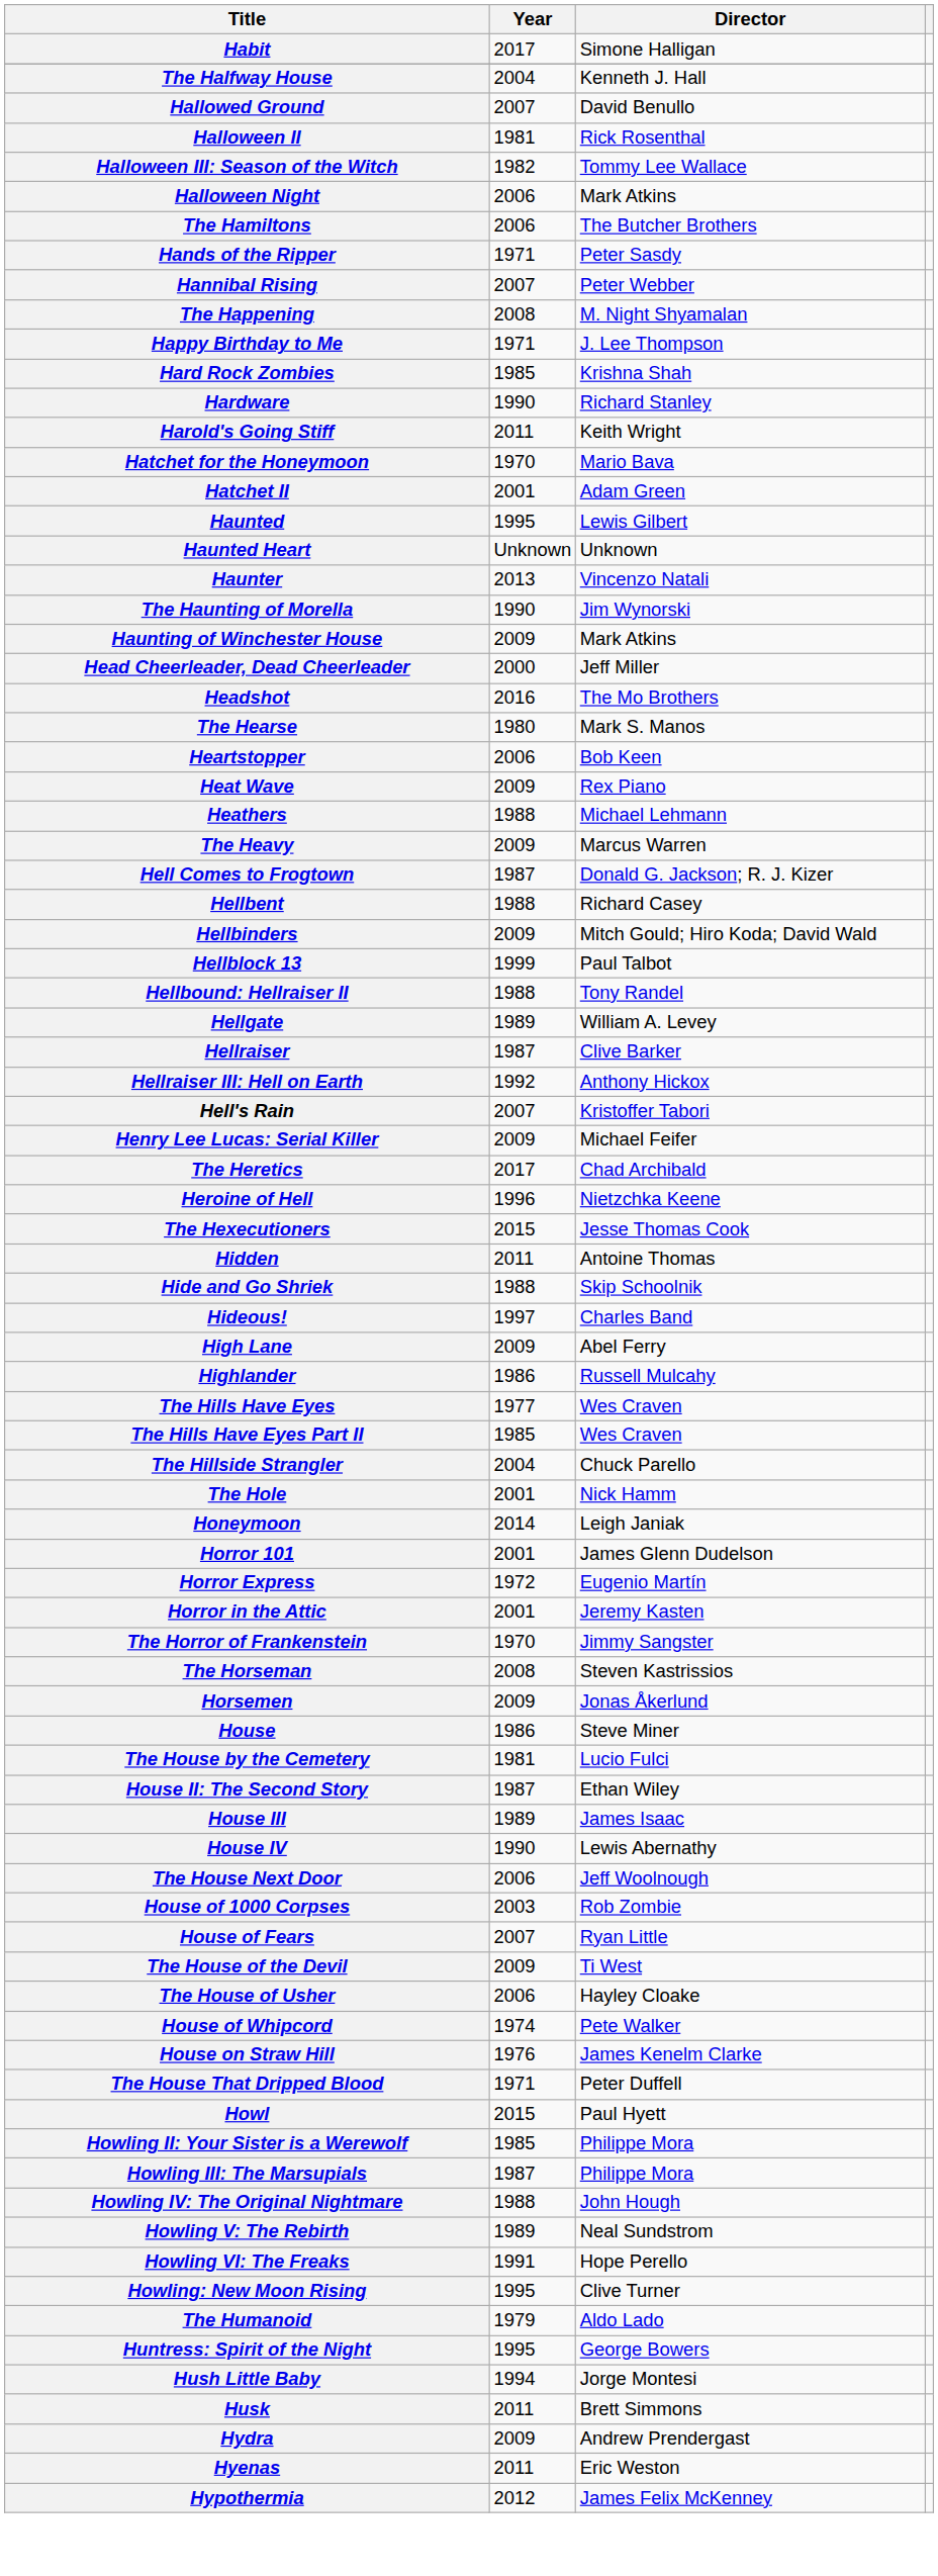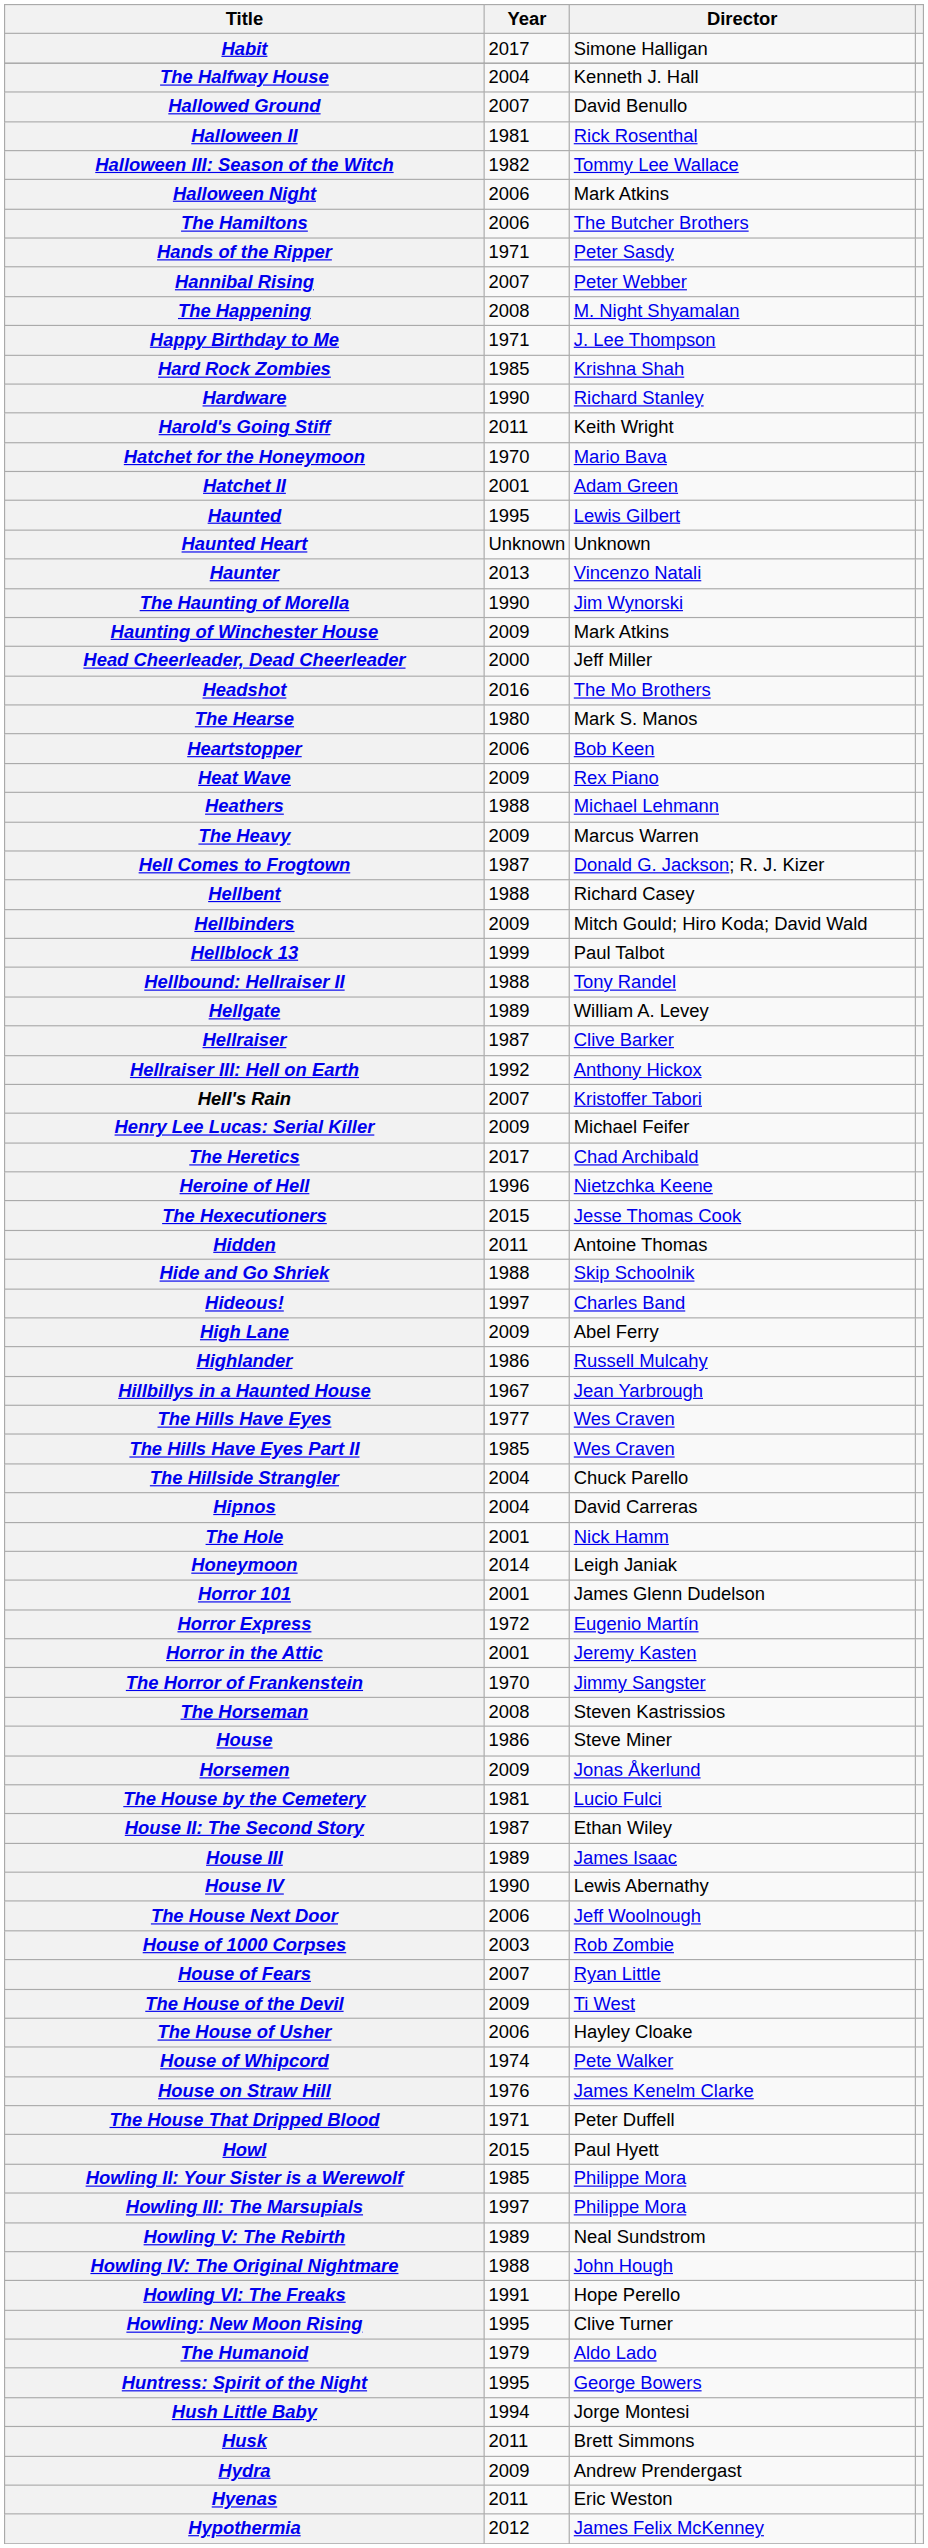 <table style="width:800px;" class="wikitable plainrowheaders sortable">
 <tr>
 <th width="420" scope="col">Title</th>
 <th width="40" scope="col">Year</th>
 <th width="300" scope="col">Director</th>
 <th scope="col"></th>
 </tr>
 <tr>
 <th scope="row"><em><a href='#'>Habit</a></em></th>
 <td>2017</td>
 <td>Simone Halligan</td>
 <td align="center"></td>
 </tr>
 <tr>
 </tr>
 <tr>
 <th scope="row"><em><a href='#'>The Halfway House</a></em></th>
 <td>2004</td>
 <td>Kenneth J. Hall</td>
 <td></td>
 </tr>
 <tr>
 <th scope="row"><em><a href='#'>Hallowed Ground</a></em></th>
 <td>2007</td>
 <td>David Benullo</td>
 <td></td>
 </tr>
 <tr>
 <th scope="row"><em><a href='#'>Halloween II</a></em></th>
 <td>1981</td>
 <td><a href='#'>Rick Rosenthal</a></td>
 <td align="center"></td>
 </tr>
 <tr>
 <th scope="row"><em><a href='#'>Halloween III: Season of the Witch</a></em></th>
 <td>1982</td>
 <td><a href='#'>Tommy Lee Wallace</a></td>
 <td align="center"></td>
 </tr>
 <tr>
 <th scope="row"><em><a href='#'>Halloween Night</a></em></th>
 <td>2006</td>
 <td>Mark Atkins</td>
 <td></td>
 </tr>
 <tr>
 <th scope="row"><em><a href='#'>The Hamiltons</a></em></th>
 <td>2006</td>
 <td><a href='#'>The Butcher Brothers</a></td>
 <td></td>
 </tr>
 <tr>
 <th scope="row"><em><a href='#'>Hands of the Ripper</a></em></th>
 <td>1971</td>
 <td><a href='#'>Peter Sasdy</a></td>
 <td></td>
 </tr>
 <tr>
 <th scope="row"><em><a href='#'>Hannibal Rising</a></em></th>
 <td>2007</td>
 <td><a href='#'>Peter Webber</a></td>
 <td></td>
 </tr>
 <tr>
 <th scope="row"><em><a href='#'>The Happening</a></em></th>
 <td>2008</td>
 <td><a href='#'>M. Night Shyamalan</a></td>
 <td align="center"></td>
 </tr>
 <tr>
 <th scope="row"><em><a href='#'>Happy Birthday to Me</a></em></th>
 <td>1971</td>
 <td><a href='#'>J. Lee Thompson</a></td>
 <td></td>
 </tr>
 <tr>
 <th scope="row"><em><a href='#'>Hard Rock Zombies</a></em></th>
 <td>1985</td>
 <td><a href='#'>Krishna Shah</a></td>
 <td align="center"></td>
 </tr>
 <tr>
 <th scope="row"><em><a href='#'>Hardware</a></em></th>
 <td>1990</td>
 <td><a href='#'>Richard Stanley</a></td>
 <td></td>
 </tr>
 <tr>
 <th scope="row"><em><a href='#'>Harold's Going Stiff</a></em></th>
 <td>2011</td>
 <td>Keith Wright</td>
 <td></td>
 </tr>
 <tr>
 <th scope="row"><em><a href='#'>Hatchet for the Honeymoon</a></em></th>
 <td>1970</td>
 <td><a href='#'>Mario Bava</a></td>
 <td></td>
 </tr>
 <tr>
 <th scope="row"><em><a href='#'>Hatchet II</a></em></th>
 <td>2001</td>
 <td><a href='#'>Adam Green</a></td>
 <td align="center"></td>
 </tr>
 <tr>
 <th scope="row"><em><a href='#'>Haunted</a></em></th>
 <td>1995</td>
 <td><a href='#'>Lewis Gilbert</a></td>
 </tr>
 <tr>
 <th scope="row"><em><a href='#'>Haunted Heart</a></em></th>
 <td>Unknown</td>
 <td>Unknown</td>
 <td align="center"></td>
 </tr>
 <tr>
 <th scope="row"><em><a href='#'>Haunter</a></em></th>
 <td>2013</td>
 <td><a href='#'>Vincenzo Natali</a></td>
 <td align="center"></td>
 </tr>
 <tr>
 <th scope="row"><em><a href='#'>The Haunting of Morella</a></em></th>
 <td>1990</td>
 <td><a href='#'>Jim Wynorski</a></td>
 <td></td>
 </tr>
 <tr>
 <th scope="row"><em><a href='#'>Haunting of Winchester House</a></em></th>
 <td>2009</td>
 <td>Mark Atkins</td>
 <td></td>
 </tr>
 <tr>
 <th scope="row"><em><a href='#'>Head Cheerleader, Dead Cheerleader</a></em></th>
 <td>2000</td>
 <td>Jeff Miller</td>
 <td></td>
 </tr>
 <tr>
 <th scope="row"><em><a href='#'>Headshot</a></em></th>
 <td>2016</td>
 <td><a href='#'>The Mo Brothers</a></td>
 <td align="center"></td>
 </tr>
 <tr>
 <th scope="row"><em><a href='#'>The Hearse</a></em></th>
 <td>1980</td>
 <td>Mark S. Manos</td>
 <td></td>
 </tr>
 <tr>
 <th scope="row"><em><a href='#'>Heartstopper</a></em></th>
 <td>2006</td>
 <td><a href='#'>Bob Keen</a></td>
 <td></td>
 </tr>
 <tr>
 <th scope="row"><em><a href='#'>Heat Wave</a></em></th>
 <td>2009</td>
 <td><a href='#'>Rex Piano</a></td>
 <td></td>
 </tr>
 <tr>
 <th scope="row"><em><a href='#'>Heathers</a></em></th>
 <td>1988</td>
 <td><a href='#'>Michael Lehmann</a></td>
 <td></td>
 </tr>
 <tr>
 <th scope="row"><em><a href='#'>The Heavy</a></em></th>
 <td>2009</td>
 <td>Marcus Warren</td>
 <td align="center"></td>
 </tr>
 <tr>
 <th scope="row"><em><a href='#'>Hell Comes to Frogtown</a></em></th>
 <td>1987</td>
 <td><a href='#'>Donald G. Jackson</a>; R. J. Kizer</td>
 <td></td>
 </tr>
 <tr>
 <th scope="row"><em><a href='#'>Hellbent</a></em></th>
 <td>1988</td>
 <td>Richard Casey</td>
 <td></td>
 </tr>
 <tr>
 <th scope="row"><em><a href='#'>Hellbinders</a></em></th>
 <td>2009</td>
 <td>Mitch Gould; Hiro Koda; David Wald</td>
 <td></td>
 </tr>
 <tr>
 <th scope="row"><em><a href='#'>Hellblock 13</a></em></th>
 <td>1999</td>
 <td>Paul Talbot</td>
 <td></td>
 </tr>
 <tr>
 <th scope="row"><em><a href='#'>Hellbound: Hellraiser II</a></em></th>
 <td>1988</td>
 <td><a href='#'>Tony Randel</a></td>
 <td align="center"></td>
 </tr>
 <tr>
 <th scope="row"><em><a href='#'>Hellgate</a></em></th>
 <td>1989</td>
 <td>William A. Levey</td>
 <td></td>
 </tr>
 <tr>
 <th scope="row"><em><a href='#'>Hellraiser</a></em></th>
 <td>1987</td>
 <td><a href='#'>Clive Barker</a></td>
 <td align="center"></td>
 </tr>
 <tr>
 <th scope="row"><em><a href='#'>Hellraiser III: Hell on Earth</a></em></th>
 <td>1992</td>
 <td><a href='#'>Anthony Hickox</a></td>
 <td align="center"></td>
 </tr>
 <tr>
 <th scope="row"><em>Hell's Rain</em></th>
 <td>2007</td>
 <td><a href='#'>Kristoffer Tabori</a></td>
 <td></td>
 </tr>
 <tr>
 <th scope="row"><em><a href='#'>Henry Lee Lucas: Serial Killer</a></em></th>
 <td>2009</td>
 <td>Michael Feifer</td>
 <td></td>
 </tr>
 <tr>
 <th scope="row"><em><a href='#'>The Heretics</a></em></th>
 <td>2017</td>
 <td><a href='#'>Chad Archibald</a></td>
 <td align="center"></td>
 </tr>
 <tr>
 <th scope="row"><em><a href='#'>Heroine of Hell</a></em></th>
 <td>1996</td>
 <td><a href='#'>Nietzchka Keene</a></td>
 <td align="center"></td>
 </tr>
 <tr>
 <th scope="row"><em><a href='#'>The Hexecutioners</a></em></th>
 <td>2015</td>
 <td><a href='#'>Jesse Thomas Cook</a></td>
 <td></td>
 </tr>
 <tr>
 <th scope="row"><em><a href='#'>Hidden</a></em></th>
 <td>2011</td>
 <td>Antoine Thomas</td>
 <td></td>
 </tr>
 <tr>
 <th scope="row"><em><a href='#'>Hide and Go Shriek</a></em></th>
 <td>1988</td>
 <td><a href='#'>Skip Schoolnik</a></td>
 <td align="center"></td>
 </tr>
 <tr>
 <th scope="row"><em><a href='#'>Hideous!</a></em></th>
 <td>1997</td>
 <td><a href='#'>Charles Band</a></td>
 <td></td>
 </tr>
 <tr>
 <th scope="row"><em><a href='#'>High Lane</a></em></th>
 <td>2009</td>
 <td>Abel Ferry</td>
 <td></td>
 </tr>
 <tr>
 <th scope="row"><em><a href='#'>Highlander</a></em></th>
 <td>1986</td>
 <td><a href='#'>Russell Mulcahy</a></td>
 <td></td>
 </tr>
 <tr>
+<th scope="row"><em><a href='#'>Hillbillys in a Haunted House</a></em></th>
+<td>1967</td>
+<td><a href='#'>Jean Yarbrough</a></td>
+<td></td>
+</tr>
+<tr>
 <th scope="row"><em><a href='#'>The Hills Have Eyes</a></em></th>
 <td>1977</td>
 <td><a href='#'>Wes Craven</a></td>
 <td align="center"></td>
 </tr>
 <tr>
 <th scope="row"><em><a href='#'>The Hills Have Eyes Part II</a></em></th>
 <td>1985</td>
 <td><a href='#'>Wes Craven</a></td>
 <td></td>
 </tr>
 <tr>
 <th scope="row"><em><a href='#'>The Hillside Strangler</a></em></th>
 <td>2004</td>
 <td>Chuck Parello</td>
 <td></td>
+</tr>
+<tr>
+<th scope="row"><em><a href='#'>Hipnos</a></em></th>
+<td>2004</td>
+<td>David Carreras</td>
+<td align="center"></td>
 </tr>
 <tr>
 <th scope="row"><em><a href='#'>The Hole</a></em></th>
 <td>2001</td>
 <td><a href='#'>Nick Hamm</a></td>
 <td align="center"></td>
 </tr>
 <tr>
 <th scope="row"><em><a href='#'>Honeymoon</a></em></th>
 <td>2014</td>
 <td>Leigh Janiak</td>
 <td align="center"></td>
 </tr>
 <tr>
 <th scope="row"><em><a href='#'>Horror 101</a></em></th>
 <td>2001</td>
 <td>James Glenn Dudelson</td>
 <td></td>
 </tr>
 <tr>
 <th scope="row"><em><a href='#'>Horror Express</a></em></th>
 <td>1972</td>
 <td><a href='#'>Eugenio Martín</a></td>
 <td align="center"></td>
 </tr>
 <tr>
 <th scope="row"><em><a href='#'>Horror in the Attic</a></em></th>
 <td>2001</td>
 <td><a href='#'>Jeremy Kasten</a></td>
 <td align="center"></td>
 </tr>
 <tr>
 <th scope="row"><em><a href='#'>The Horror of Frankenstein</a></em></th>
 <td>1970</td>
 <td><a href='#'>Jimmy Sangster</a></td>
 <td></td>
 </tr>
 <tr>
 <th scope="row"><em><a href='#'>The Horseman</a></em></th>
 <td>2008</td>
 <td>Steven Kastrissios</td>
 <td align="center"></td>
 </tr>
 <tr>
+<th scope="row"><em><a href='#'>House</a></em></th>
+<td>1986</td>
+<td>Steve Miner</td>
+<td align="center"></td>
+</tr>
+<tr>
 <th scope="row"><em><a href='#'>Horsemen</a></em></th>
 <td>2009</td>
 <td><a href='#'>Jonas Åkerlund</a></td>
-<td align="center"></td>
-</tr>
-<tr>
-<th scope="row"><em><a href='#'>House</a></em></th>
-<td>1986</td>
-<td>Steve Miner</td>
 <td align="center"></td>
 </tr>
 <tr>
 <th scope="row"><em><a href='#'>The House by the Cemetery</a></em></th>
 <td>1981</td>
 <td><a href='#'>Lucio Fulci</a></td>
 <td align="center"></td>
 </tr>
 <tr>
 <th scope="row"><em><a href='#'>House II: The Second Story</a></em></th>
 <td>1987</td>
 <td>Ethan Wiley</td>
 <td></td>
 </tr>
 <tr>
 <th scope="row"><em><a href='#'>House III</a></em></th>
 <td>1989</td>
 <td><a href='#'>James Isaac</a></td>
 <td></td>
 </tr>
 <tr>
 <th scope="row"><em><a href='#'>House IV</a></em></th>
 <td>1990</td>
 <td>Lewis Abernathy</td>
 <td></td>
 </tr>
 <tr>
 <th scope="row"><em><a href='#'>The House Next Door</a></em></th>
 <td>2006</td>
 <td><a href='#'>Jeff Woolnough</a></td>
 <td></td>
 </tr>
 <tr>
 <th scope="row"><em><a href='#'>House of 1000 Corpses</a></em></th>
 <td>2003</td>
 <td><a href='#'>Rob Zombie</a></td>
 <td></td>
 </tr>
 <tr>
 <th scope="row"><em><a href='#'>House of Fears</a></em></th>
 <td>2007</td>
 <td><a href='#'>Ryan Little</a></td>
 <td></td>
 </tr>
 <tr>
 <th scope="row"><em><a href='#'>The House of the Devil</a></em></th>
 <td>2009</td>
 <td><a href='#'>Ti West</a></td>
 <td></td>
 </tr>
 <tr>
 <th scope="row"><em><a href='#'>The House of Usher</a></em></th>
 <td>2006</td>
 <td>Hayley Cloake</td>
 <td></td>
 </tr>
 <tr>
 <th scope="row"><em><a href='#'>House of Whipcord</a></em></th>
 <td>1974</td>
 <td><a href='#'>Pete Walker</a></td>
 <td></td>
 </tr>
 <tr>
 <th scope="row"><em><a href='#'>House on Straw Hill</a></em></th>
 <td>1976</td>
 <td><a href='#'>James Kenelm Clarke</a></td>
 <td align="center"></td>
 </tr>
 <tr>
 <th scope="row"><em><a href='#'>The House That Dripped Blood</a></em></th>
 <td>1971</td>
 <td>Peter Duffell</td>
 <td></td>
 </tr>
 <tr>
 <th scope="row"><em><a href='#'>Howl</a></em></th>
 <td>2015</td>
 <td>Paul Hyett</td>
 <td></td>
 </tr>
 <tr>
 <th scope="row"><em><a href='#'>Howling II: Your Sister is a Werewolf</a></em></th>
 <td>1985</td>
 <td><a href='#'>Philippe Mora</a></td>
 <td></td>
 </tr>
 <tr>
 <th scope="row"><em><a href='#'>Howling III: The Marsupials</a></em></th>
-<td>1987</td>
+<td>1997</td>
 <td><a href='#'>Philippe Mora</a></td>
+<td></td>
+</tr>
+<tr>
+<th scope="row"><em><a href='#'>Howling V: The Rebirth</a></em></th>
+<td>1989</td>
+<td>Neal Sundstrom</td>
 <td></td>
 </tr>
 <tr>
 <th scope="row"><em><a href='#'>Howling IV: The Original Nightmare</a></em></th>
 <td>1988</td>
 <td><a href='#'>John Hough</a></td>
 <td align="center"></td>
-</tr>
-<tr>
-<th scope="row"><em><a href='#'>Howling V: The Rebirth</a></em></th>
-<td>1989</td>
-<td>Neal Sundstrom</td>
-<td></td>
 </tr>
 <tr>
 <th scope="row"><em><a href='#'>Howling VI: The Freaks</a></em></th>
 <td>1991</td>
 <td>Hope Perello</td>
 <td></td>
 </tr>
 <tr>
 <th scope="row"><em><a href='#'>Howling: New Moon Rising</a></em></th>
 <td>1995</td>
 <td>Clive Turner</td>
 <td></td>
 </tr>
 <tr>
 <th scope="row"><em><a href='#'>The Humanoid</a></em></th>
 <td>1979</td>
 <td><a href='#'>Aldo Lado</a></td>
 <td></td>
 </tr>
 <tr>
 <th scope="row"><em><a href='#'>Huntress: Spirit of the Night</a></em></th>
 <td>1995</td>
 <td><a href='#'>George Bowers</a></td>
 <td></td>
 </tr>
 <tr>
 <th scope="row"><em><a href='#'>Hush Little Baby</a></em></th>
 <td>1994</td>
 <td>Jorge Montesi</td>
 <td align="center"></td>
 </tr>
 <tr>
 <th scope="row"><em><a href='#'>Husk</a></em></th>
 <td>2011</td>
 <td>Brett Simmons</td>
 <td></td>
 </tr>
 <tr>
 <th scope="row"><em><a href='#'>Hydra</a></em></th>
 <td>2009</td>
 <td>Andrew Prendergast</td>
 <td></td>
 </tr>
 <tr>
 <th scope="row"><em><a href='#'>Hyenas</a></em></th>
 <td>2011</td>
 <td>Eric Weston</td>
 <td></td>
 </tr>
 <tr>
 <th scope="row"><em><a href='#'>Hypothermia</a></em></th>
 <td>2012</td>
 <td><a href='#'>James Felix McKenney</a></td>
 <td></td>
 </tr>
 </table>
